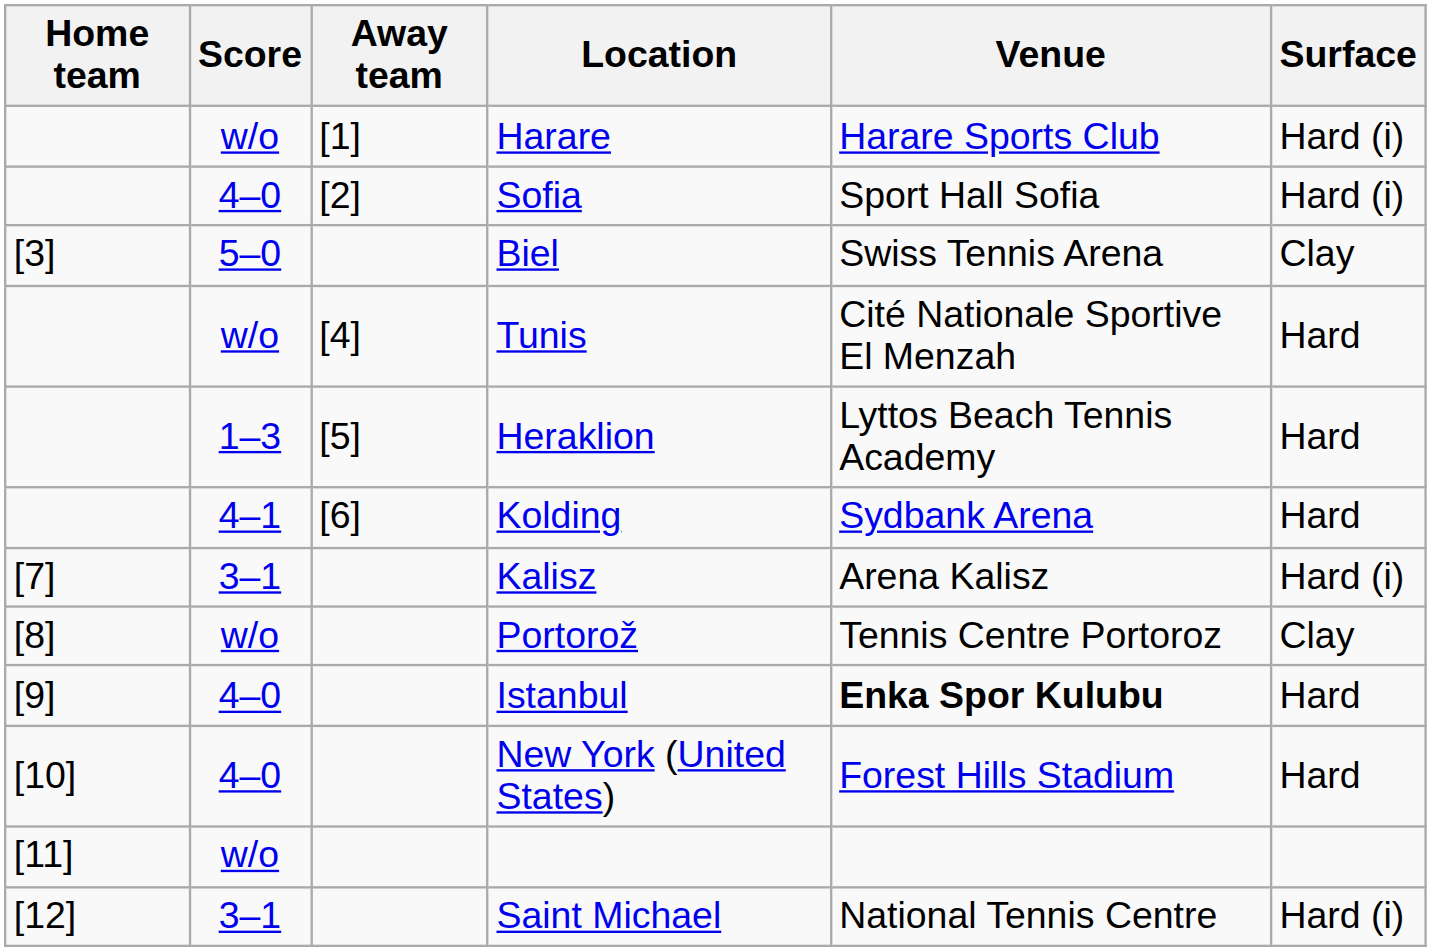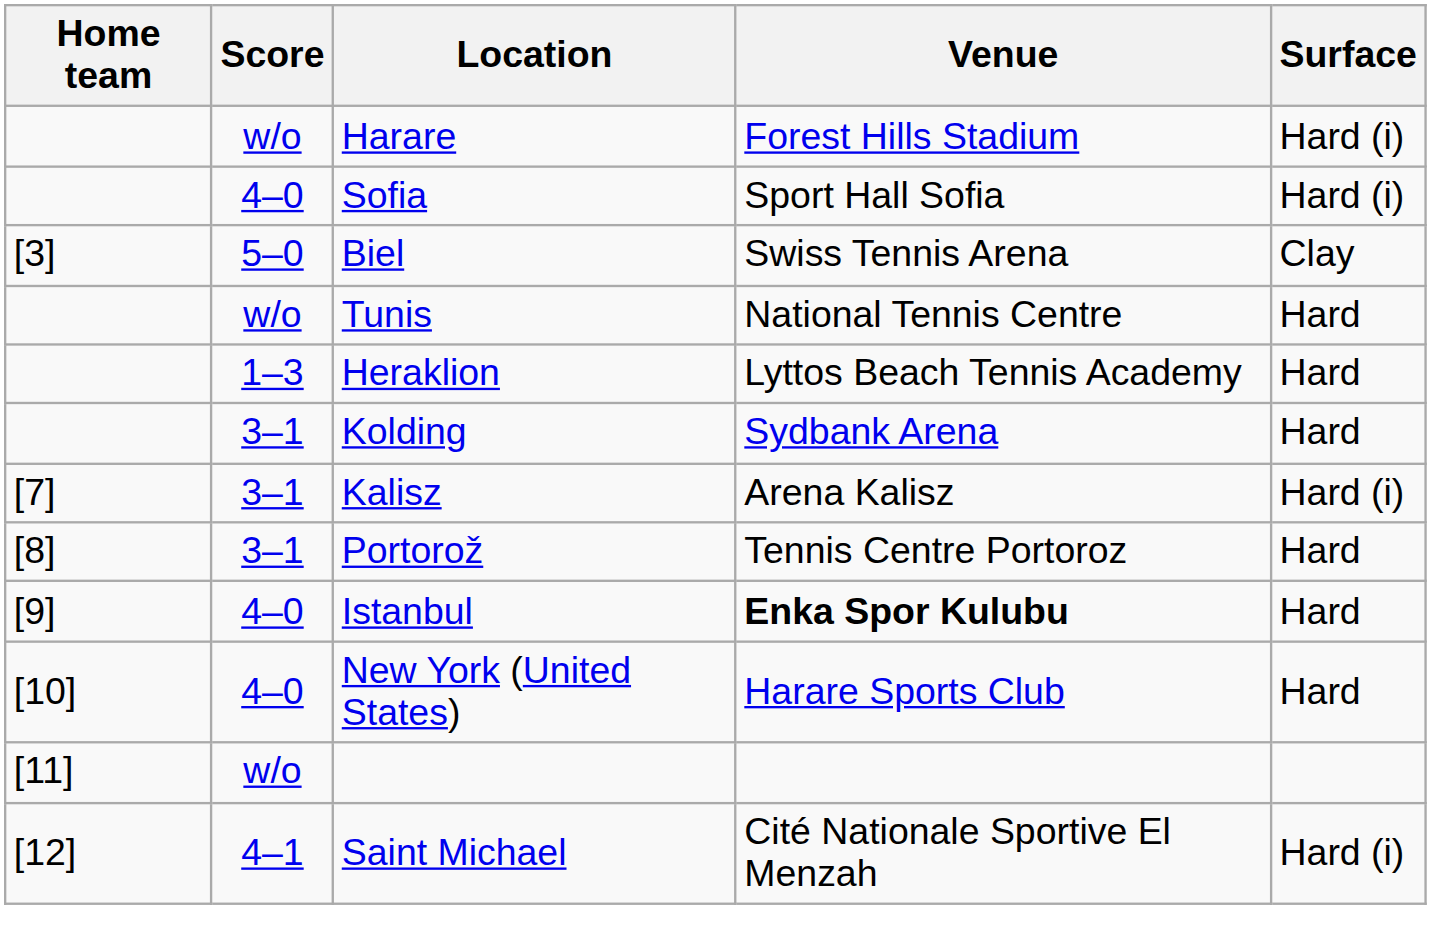 <table class="wikitable">
 <tr>
 <th>Home team</th>
 <th>Score</th>
-<th>Away team</th>
 <th>Location</th>
 <th>Venue</th>
 <th>Surface</th>
 </tr>
 <tr>
 <td><strong></strong></td>
 <td style="text-align:center;"><a href='#'>w/o</a></td>
-<td> [1]</td>
 <td><a href='#'>Harare</a></td>
-<td><a href='#'>Harare Sports Club</a></td>
+<td><a href='#'>Forest Hills Stadium</a></td>
 <td>Hard (i)</td>
 </tr>
 <tr>
 <td></td>
 <td style="text-align:center;"><a href='#'>4–0</a></td>
-<td><strong></strong> [2]</td>
 <td><a href='#'>Sofia</a></td>
 <td>Sport Hall Sofia</td>
 <td>Hard (i)</td>
 </tr>
 <tr>
 <td><strong></strong> [3]</td>
 <td style="text-align:center;"><a href='#'>5–0</a></td>
-<td></td>
 <td><a href='#'>Biel</a></td>
 <td>Swiss Tennis Arena</td>
 <td>Clay</td>
 </tr>
 <tr>
 <td><strong></strong></td>
 <td style="text-align:center;"><a href='#'>w/o</a></td>
-<td> [4]</td>
 <td><a href='#'>Tunis</a></td>
-<td>Cité Nationale Sportive El Menzah</td>
+<td>National Tennis Centre</td>
 <td>Hard</td>
 </tr>
 <tr>
 <td></td>
 <td style="text-align:center;"><a href='#'>1–3</a></td>
-<td><strong></strong> [5]</td>
 <td><a href='#'>Heraklion</a></td>
 <td>Lyttos Beach Tennis Academy</td>
 <td>Hard</td>
 </tr>
 <tr>
 <td><strong></strong></td>
-<td style="text-align:center;"><a href='#'>4–1</a></td>
-<td> [6]</td>
+<td style="text-align:center;"><a href='#'>3–1</a></td>
 <td><a href='#'>Kolding</a></td>
 <td><a href='#'>Sydbank Arena</a></td>
 <td>Hard</td>
 </tr>
 <tr>
 <td><strong></strong> [7]</td>
 <td style="text-align:center;"><a href='#'>3–1</a></td>
-<td></td>
 <td><a href='#'>Kalisz</a></td>
 <td>Arena Kalisz</td>
 <td>Hard (i)</td>
 </tr>
 <tr>
 <td><strong></strong> [8]</td>
-<td style="text-align:center;"><a href='#'>w/o</a></td>
-<td></td>
+<td style="text-align:center;"><a href='#'>3–1</a></td>
 <td><a href='#'>Portorož</a></td>
 <td>Tennis Centre Portoroz</td>
-<td>Clay</td>
+<td>Hard</td>
 </tr>
 <tr>
 <td><strong></strong> [9]</td>
 <td style="text-align:center;"><a href='#'>4–0</a></td>
-<td></td>
 <td><a href='#'>Istanbul</a></td>
 <td><strong>Enka Spor Kulubu</strong></td>
 <td>Hard</td>
 </tr>
 <tr>
 <td><strong></strong> [10]</td>
 <td style="text-align:center;"><a href='#'>4–0</a></td>
-<td></td>
 <td><a href='#'>New York</a> (<a href='#'>United States</a>)</td>
-<td><a href='#'>Forest Hills Stadium</a></td>
+<td><a href='#'>Harare Sports Club</a></td>
 <td>Hard</td>
 </tr>
 <tr>
 <td> [11]</td>
 <td style="text-align:center;"><a href='#'>w/o</a></td>
-<td><strong></strong></td>
 <td></td>
 <td></td>
 <td></td>
 </tr>
 <tr>
 <td><strong></strong> [12]</td>
-<td style="text-align:center;"><a href='#'>3–1</a></td>
-<td></td>
+<td style="text-align:center;"><a href='#'>4–1</a></td>
 <td><a href='#'>Saint Michael</a></td>
-<td>National Tennis Centre</td>
+<td>Cité Nationale Sportive El Menzah</td>
 <td>Hard (i)</td>
 </tr>
 </table>
